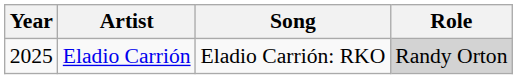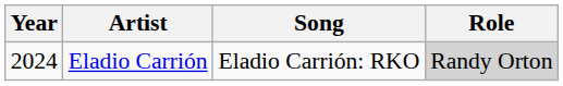 <table class="wikitable sortable">
 <tr>
 <th>Year</th>
 <th><strong>Artist</strong></th>
 <th><strong>Song</strong></th>
 <th>Role</th>
 </tr>
 <tr>
-<td>2025</td>
+<td>2024</td>
 <td><a href='#'>Eladio Carrión</a></td>
 <td>Eladio Carrión: RKO</td>
 <td style="background: lightgrey;">Randy Orton</td>
 </tr>
 </table>
